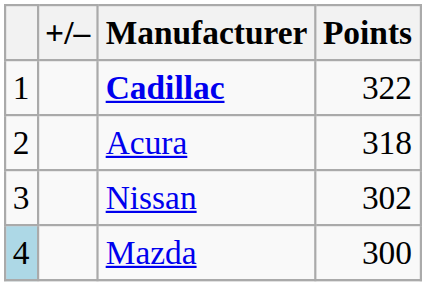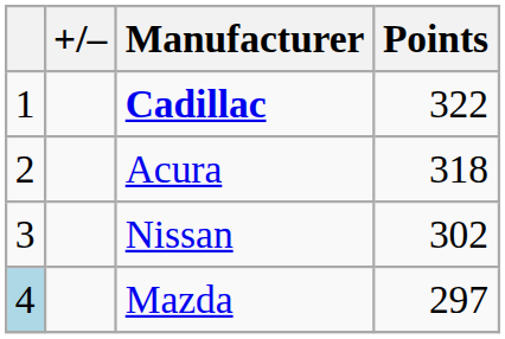 <table class="wikitable" style="font-size: 95%;">
 <tr>
 <th scope="col"></th>
 <th scope="col">+/–</th>
 <th scope="col">Manufacturer</th>
 <th scope="col">Points</th>
 </tr>
 <tr>
 <td align=center>1</td>
 <td align="left"></td>
 <td><strong> <a href='#'>Cadillac</a></strong></td>
 <td align=right>322</td>
 </tr>
 <tr>
 <td align=center>2</td>
 <td align="left"></td>
 <td> <a href='#'>Acura</a></td>
 <td align=right>318</td>
 </tr>
 <tr>
 <td align=center>3</td>
 <td align="left"></td>
 <td> <a href='#'>Nissan</a></td>
 <td align=right>302</td>
 </tr>
 <tr>
 <td align=center style="background: lightblue;">4</td>
 <td align="left"></td>
 <td> <a href='#'>Mazda</a></td>
-<td align=right>300</td>
+<td align=right>297</td>
 </tr>
 <tr>
 </tr>
 </table>
